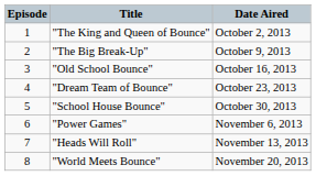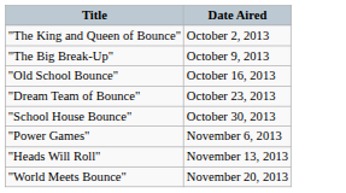 <table class="wikitable">
 <tr>
-<th scope="row" style="background-color:#BCC9D2">Episode</th>
 <th scope="row" style="background-color:#BCC9D2">Title</th>
 <th scope="row" style="background-color:#BCC9D2">Date Aired</th>
 </tr>
 <tr>
-<td align=center>1</td>
 <td>"The King and Queen of Bounce"</td>
 <td>October 2, 2013</td>
 </tr>
 <tr>
-<td align=center>2</td>
 <td>"The Big Break-Up"</td>
 <td>October 9, 2013</td>
 </tr>
 <tr>
-<td align=center>3</td>
 <td>"Old School Bounce"</td>
 <td>October 16, 2013</td>
 </tr>
 <tr>
-<td align=center>4</td>
 <td>"Dream Team of Bounce"</td>
 <td>October 23, 2013</td>
 </tr>
 <tr>
-<td align=center>5</td>
 <td>"School House Bounce"</td>
 <td>October 30, 2013</td>
 </tr>
 <tr>
-<td align=center>6</td>
 <td>"Power Games"</td>
 <td>November 6, 2013</td>
 </tr>
 <tr>
-<td align=center>7</td>
 <td>"Heads Will Roll"</td>
 <td>November 13, 2013</td>
 </tr>
 <tr>
-<td align=center>8</td>
 <td>"World Meets Bounce"</td>
 <td>November 20, 2013</td>
 </tr>
 </table>
